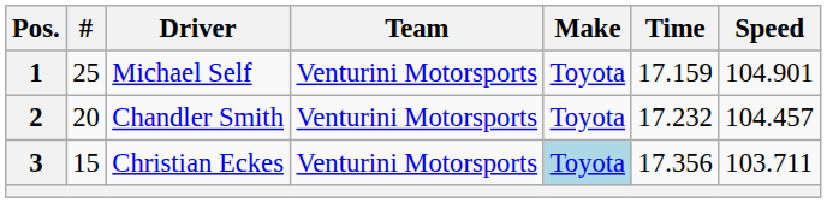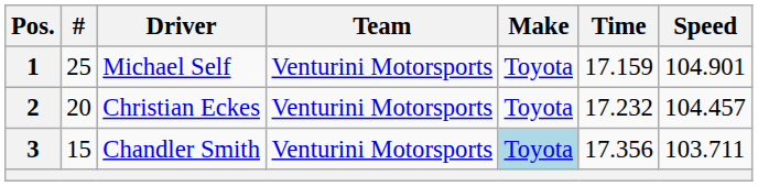 <table class="wikitable" style="font-size:95%">
 <tr>
 <th>Pos.</th>
 <th>#</th>
 <th>Driver</th>
 <th>Team</th>
 <th>Make</th>
 <th>Time</th>
 <th>Speed</th>
 </tr>
 <tr>
 <th>1</th>
 <td>25</td>
 <td><a href='#'>Michael Self</a></td>
 <td><a href='#'>Venturini Motorsports</a></td>
 <td><a href='#'>Toyota</a></td>
 <td>17.159</td>
 <td>104.901</td>
 </tr>
 <tr>
 <th>2</th>
 <td>20</td>
-<td><a href='#'>Chandler Smith</a></td>
+<td><a href='#'>Christian Eckes</a></td>
 <td><a href='#'>Venturini Motorsports</a></td>
 <td><a href='#'>Toyota</a></td>
 <td>17.232</td>
 <td>104.457</td>
 </tr>
 <tr>
 <th>3</th>
 <td>15</td>
-<td><a href='#'>Christian Eckes</a></td>
+<td><a href='#'>Chandler Smith</a></td>
 <td><a href='#'>Venturini Motorsports</a></td>
 <td style="background: lightblue;"><a href='#'>Toyota</a></td>
 <td>17.356</td>
 <td>103.711</td>
 </tr>
 <tr>
 <th colspan="7"></th>
 </tr>
 </table>
